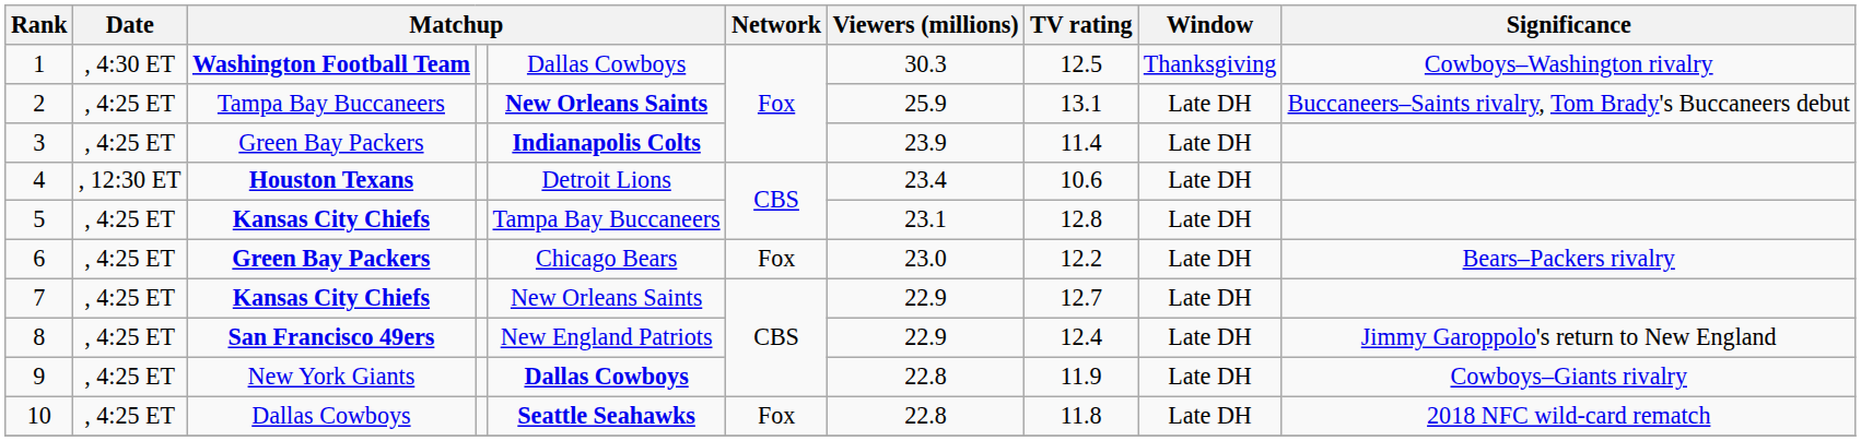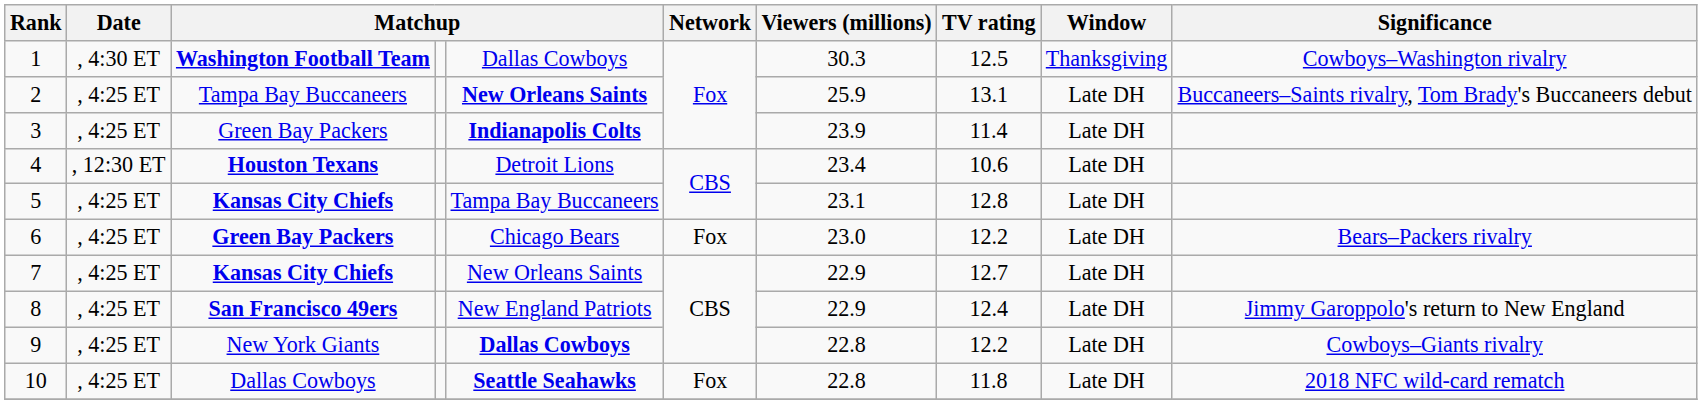 <table class="wikitable sortable" style="text-align:center; font-size:92%;">
 <tr>
 <th>Rank</th>
 <th>Date</th>
 <th colspan="3" class="unsortable">Matchup</th>
 <th>Network</th>
 <th>Viewers (millions)</th>
 <th>TV rating</th>
 <th>Window</th>
 <th>Significance</th>
 </tr>
 <tr>
 <td>1</td>
 <td>, 4:30 ET</td>
 <td><strong><a href='#'>Washington Football Team</a></strong></td>
 <td></td>
 <td><a href='#'>Dallas Cowboys</a></td>
 <td rowspan="3"><a href='#'>Fox</a></td>
 <td>30.3</td>
 <td>12.5</td>
 <td><a href='#'>Thanksgiving</a></td>
 <td><a href='#'>Cowboys–Washington rivalry</a></td>
 </tr>
 <tr>
 <td>2</td>
 <td>, 4:25 ET</td>
 <td><a href='#'>Tampa Bay Buccaneers</a></td>
 <td></td>
 <td><strong><a href='#'>New Orleans Saints</a></strong></td>
 <td>25.9</td>
 <td>13.1</td>
 <td>Late DH</td>
 <td><a href='#'>Buccaneers–Saints rivalry</a>, <a href='#'>Tom Brady</a>'s Buccaneers debut</td>
 </tr>
 <tr>
 <td>3</td>
 <td>, 4:25 ET</td>
 <td><a href='#'>Green Bay Packers</a></td>
 <td></td>
 <td><strong><a href='#'>Indianapolis Colts</a></strong></td>
 <td>23.9</td>
 <td>11.4</td>
 <td>Late DH</td>
 <td></td>
 </tr>
 <tr>
 <td>4</td>
 <td>, 12:30 ET</td>
 <td><strong><a href='#'>Houston Texans</a></strong></td>
 <td></td>
 <td><a href='#'>Detroit Lions</a></td>
 <td rowspan="2"><a href='#'>CBS</a></td>
 <td>23.4</td>
 <td>10.6</td>
 <td>Late DH</td>
 <td></td>
 </tr>
 <tr>
 <td>5</td>
 <td>, 4:25 ET</td>
 <td><strong><a href='#'>Kansas City Chiefs</a></strong></td>
 <td></td>
 <td><a href='#'>Tampa Bay Buccaneers</a></td>
 <td>23.1</td>
 <td>12.8</td>
 <td>Late DH</td>
 <td></td>
 </tr>
 <tr>
 <td>6</td>
 <td>, 4:25 ET</td>
 <td><strong><a href='#'>Green Bay Packers</a></strong></td>
 <td></td>
 <td><a href='#'>Chicago Bears</a></td>
 <td>Fox</td>
 <td>23.0</td>
 <td>12.2</td>
 <td>Late DH</td>
 <td><a href='#'>Bears–Packers rivalry</a></td>
 </tr>
 <tr>
 <td>7</td>
 <td>, 4:25 ET</td>
 <td><strong><a href='#'>Kansas City Chiefs</a></strong></td>
 <td></td>
 <td><a href='#'>New Orleans Saints</a></td>
 <td rowspan="3">CBS</td>
 <td>22.9</td>
 <td>12.7</td>
 <td>Late DH</td>
 <td></td>
 </tr>
 <tr>
 <td>8</td>
 <td>, 4:25 ET</td>
 <td><strong><a href='#'>San Francisco 49ers</a></strong></td>
 <td></td>
 <td><a href='#'>New England Patriots</a></td>
 <td>22.9</td>
 <td>12.4</td>
 <td>Late DH</td>
 <td><a href='#'>Jimmy Garoppolo</a>'s return to New England</td>
 </tr>
 <tr>
 <td>9</td>
 <td>, 4:25 ET</td>
 <td><a href='#'>New York Giants</a></td>
 <td></td>
 <td><strong><a href='#'>Dallas Cowboys</a></strong></td>
 <td>22.8</td>
-<td>11.9</td>
+<td>12.2</td>
 <td>Late DH</td>
 <td><a href='#'>Cowboys–Giants rivalry</a></td>
 </tr>
 <tr>
 <td>10</td>
 <td>, 4:25 ET</td>
 <td><a href='#'>Dallas Cowboys</a></td>
 <td></td>
 <td><strong><a href='#'>Seattle Seahawks</a></strong></td>
 <td>Fox</td>
 <td>22.8</td>
 <td>11.8</td>
 <td>Late DH</td>
 <td><a href='#'>2018 NFC wild-card rematch</a></td>
 </tr>
 <tr>
 </tr>
 </table>
